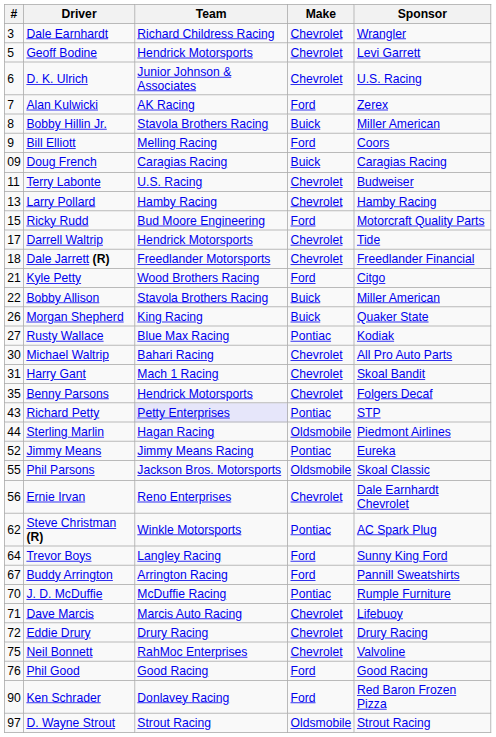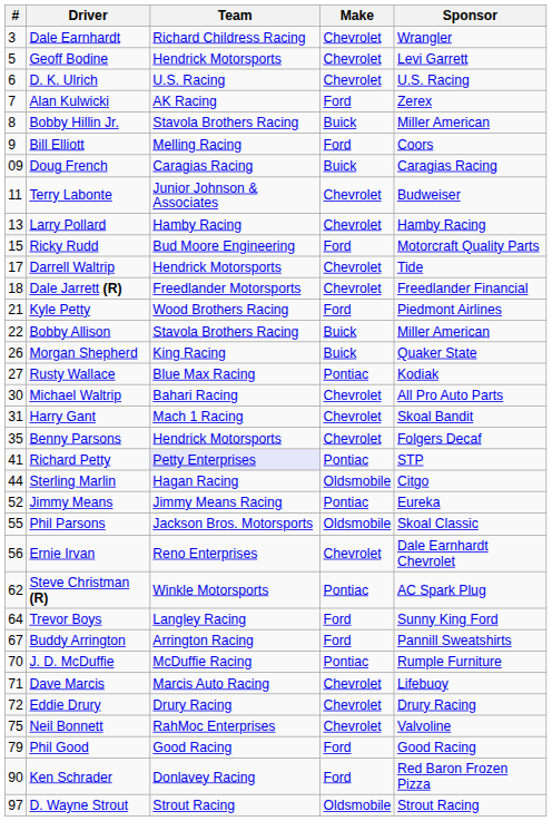 <table class="wikitable" style="font-size:95%">
 <tr>
 <th>#</th>
 <th>Driver</th>
 <th>Team</th>
 <th>Make</th>
 <th>Sponsor</th>
 </tr>
 <tr>
 <td>3</td>
 <td><a href='#'>Dale Earnhardt</a></td>
 <td><a href='#'>Richard Childress Racing</a></td>
 <td><a href='#'>Chevrolet</a></td>
 <td><a href='#'>Wrangler</a></td>
 </tr>
 <tr>
 <td>5</td>
 <td><a href='#'>Geoff Bodine</a></td>
 <td><a href='#'>Hendrick Motorsports</a></td>
 <td><a href='#'>Chevrolet</a></td>
 <td><a href='#'>Levi Garrett</a></td>
 </tr>
 <tr>
 <td>6</td>
 <td><a href='#'>D. K. Ulrich</a></td>
-<td><a href='#'>Junior Johnson & Associates</a></td>
+<td><a href='#'>U.S. Racing</a></td>
 <td><a href='#'>Chevrolet</a></td>
 <td><a href='#'>U.S. Racing</a></td>
 </tr>
 <tr>
 <td>7</td>
 <td><a href='#'>Alan Kulwicki</a></td>
 <td><a href='#'>AK Racing</a></td>
 <td><a href='#'>Ford</a></td>
 <td><a href='#'>Zerex</a></td>
 </tr>
 <tr>
 <td>8</td>
 <td><a href='#'>Bobby Hillin Jr.</a></td>
 <td><a href='#'>Stavola Brothers Racing</a></td>
 <td><a href='#'>Buick</a></td>
 <td><a href='#'>Miller American</a></td>
 </tr>
 <tr>
 <td>9</td>
 <td><a href='#'>Bill Elliott</a></td>
 <td><a href='#'>Melling Racing</a></td>
 <td><a href='#'>Ford</a></td>
 <td><a href='#'>Coors</a></td>
 </tr>
 <tr>
 <td>09</td>
 <td><a href='#'>Doug French</a></td>
 <td><a href='#'>Caragias Racing</a></td>
 <td><a href='#'>Buick</a></td>
 <td><a href='#'>Caragias Racing</a></td>
 </tr>
 <tr>
 <td>11</td>
 <td><a href='#'>Terry Labonte</a></td>
-<td><a href='#'>U.S. Racing</a></td>
+<td><a href='#'>Junior Johnson & Associates</a></td>
 <td><a href='#'>Chevrolet</a></td>
 <td><a href='#'>Budweiser</a></td>
 </tr>
 <tr>
 <td>13</td>
 <td><a href='#'>Larry Pollard</a></td>
 <td><a href='#'>Hamby Racing</a></td>
 <td><a href='#'>Chevrolet</a></td>
 <td><a href='#'>Hamby Racing</a></td>
 </tr>
 <tr>
 <td>15</td>
 <td><a href='#'>Ricky Rudd</a></td>
 <td><a href='#'>Bud Moore Engineering</a></td>
 <td><a href='#'>Ford</a></td>
 <td><a href='#'>Motorcraft Quality Parts</a></td>
 </tr>
 <tr>
 <td>17</td>
 <td><a href='#'>Darrell Waltrip</a></td>
 <td><a href='#'>Hendrick Motorsports</a></td>
 <td><a href='#'>Chevrolet</a></td>
 <td><a href='#'>Tide</a></td>
 </tr>
 <tr>
 <td>18</td>
 <td><a href='#'>Dale Jarrett</a> <strong>(R)</strong></td>
 <td><a href='#'>Freedlander Motorsports</a></td>
 <td><a href='#'>Chevrolet</a></td>
 <td><a href='#'>Freedlander Financial</a></td>
 </tr>
 <tr>
 <td>21</td>
 <td><a href='#'>Kyle Petty</a></td>
 <td><a href='#'>Wood Brothers Racing</a></td>
 <td><a href='#'>Ford</a></td>
-<td><a href='#'>Citgo</a></td>
+<td><a href='#'>Piedmont Airlines</a></td>
 </tr>
 <tr>
 <td>22</td>
 <td><a href='#'>Bobby Allison</a></td>
 <td><a href='#'>Stavola Brothers Racing</a></td>
 <td><a href='#'>Buick</a></td>
 <td><a href='#'>Miller American</a></td>
 </tr>
 <tr>
 <td>26</td>
 <td><a href='#'>Morgan Shepherd</a></td>
 <td><a href='#'>King Racing</a></td>
 <td><a href='#'>Buick</a></td>
 <td><a href='#'>Quaker State</a></td>
 </tr>
 <tr>
 <td>27</td>
 <td><a href='#'>Rusty Wallace</a></td>
 <td><a href='#'>Blue Max Racing</a></td>
 <td><a href='#'>Pontiac</a></td>
 <td><a href='#'>Kodiak</a></td>
 </tr>
 <tr>
 <td>30</td>
 <td><a href='#'>Michael Waltrip</a></td>
 <td><a href='#'>Bahari Racing</a></td>
 <td><a href='#'>Chevrolet</a></td>
 <td><a href='#'>All Pro Auto Parts</a></td>
 </tr>
 <tr>
 <td>31</td>
 <td><a href='#'>Harry Gant</a></td>
 <td><a href='#'>Mach 1 Racing</a></td>
 <td><a href='#'>Chevrolet</a></td>
 <td><a href='#'>Skoal Bandit</a></td>
 </tr>
 <tr>
 <td>35</td>
 <td><a href='#'>Benny Parsons</a></td>
 <td><a href='#'>Hendrick Motorsports</a></td>
 <td><a href='#'>Chevrolet</a></td>
 <td><a href='#'>Folgers Decaf</a></td>
 </tr>
 <tr>
-<td>43</td>
+<td>41</td>
 <td><a href='#'>Richard Petty</a></td>
 <td style="background: lavender;"><a href='#'>Petty Enterprises</a></td>
 <td><a href='#'>Pontiac</a></td>
 <td><a href='#'>STP</a></td>
 </tr>
 <tr>
 <td>44</td>
 <td><a href='#'>Sterling Marlin</a></td>
 <td><a href='#'>Hagan Racing</a></td>
 <td><a href='#'>Oldsmobile</a></td>
-<td><a href='#'>Piedmont Airlines</a></td>
+<td><a href='#'>Citgo</a></td>
 </tr>
 <tr>
 <td>52</td>
 <td><a href='#'>Jimmy Means</a></td>
 <td><a href='#'>Jimmy Means Racing</a></td>
 <td><a href='#'>Pontiac</a></td>
 <td><a href='#'>Eureka</a></td>
 </tr>
 <tr>
 <td>55</td>
 <td><a href='#'>Phil Parsons</a></td>
 <td><a href='#'>Jackson Bros. Motorsports</a></td>
 <td><a href='#'>Oldsmobile</a></td>
 <td><a href='#'>Skoal Classic</a></td>
 </tr>
 <tr>
 <td>56</td>
 <td><a href='#'>Ernie Irvan</a></td>
 <td><a href='#'>Reno Enterprises</a></td>
 <td><a href='#'>Chevrolet</a></td>
 <td><a href='#'>Dale Earnhardt Chevrolet</a></td>
 </tr>
 <tr>
 <td>62</td>
 <td><a href='#'>Steve Christman</a> <strong>(R)</strong></td>
 <td><a href='#'>Winkle Motorsports</a></td>
 <td><a href='#'>Pontiac</a></td>
 <td><a href='#'>AC Spark Plug</a></td>
 </tr>
 <tr>
 <td>64</td>
 <td><a href='#'>Trevor Boys</a></td>
 <td><a href='#'>Langley Racing</a></td>
 <td><a href='#'>Ford</a></td>
 <td><a href='#'>Sunny King Ford</a></td>
 </tr>
 <tr>
 <td>67</td>
 <td><a href='#'>Buddy Arrington</a></td>
 <td><a href='#'>Arrington Racing</a></td>
 <td><a href='#'>Ford</a></td>
 <td><a href='#'>Pannill Sweatshirts</a></td>
 </tr>
 <tr>
 <td>70</td>
 <td><a href='#'>J. D. McDuffie</a></td>
 <td><a href='#'>McDuffie Racing</a></td>
 <td><a href='#'>Pontiac</a></td>
 <td><a href='#'>Rumple Furniture</a></td>
 </tr>
 <tr>
 <td>71</td>
 <td><a href='#'>Dave Marcis</a></td>
 <td><a href='#'>Marcis Auto Racing</a></td>
 <td><a href='#'>Chevrolet</a></td>
 <td><a href='#'>Lifebuoy</a></td>
 </tr>
 <tr>
 <td>72</td>
 <td><a href='#'>Eddie Drury</a></td>
 <td><a href='#'>Drury Racing</a></td>
 <td><a href='#'>Chevrolet</a></td>
 <td><a href='#'>Drury Racing</a></td>
 </tr>
 <tr>
 <td>75</td>
 <td><a href='#'>Neil Bonnett</a></td>
 <td><a href='#'>RahMoc Enterprises</a></td>
 <td><a href='#'>Chevrolet</a></td>
 <td><a href='#'>Valvoline</a></td>
 </tr>
 <tr>
-<td>76</td>
+<td>79</td>
 <td><a href='#'>Phil Good</a></td>
 <td><a href='#'>Good Racing</a></td>
 <td><a href='#'>Ford</a></td>
 <td><a href='#'>Good Racing</a></td>
 </tr>
 <tr>
 <td>90</td>
 <td><a href='#'>Ken Schrader</a></td>
 <td><a href='#'>Donlavey Racing</a></td>
 <td><a href='#'>Ford</a></td>
 <td><a href='#'>Red Baron Frozen Pizza</a></td>
 </tr>
 <tr>
 <td>97</td>
 <td><a href='#'>D. Wayne Strout</a></td>
 <td><a href='#'>Strout Racing</a></td>
 <td><a href='#'>Oldsmobile</a></td>
 <td><a href='#'>Strout Racing</a></td>
 </tr>
 </table>
